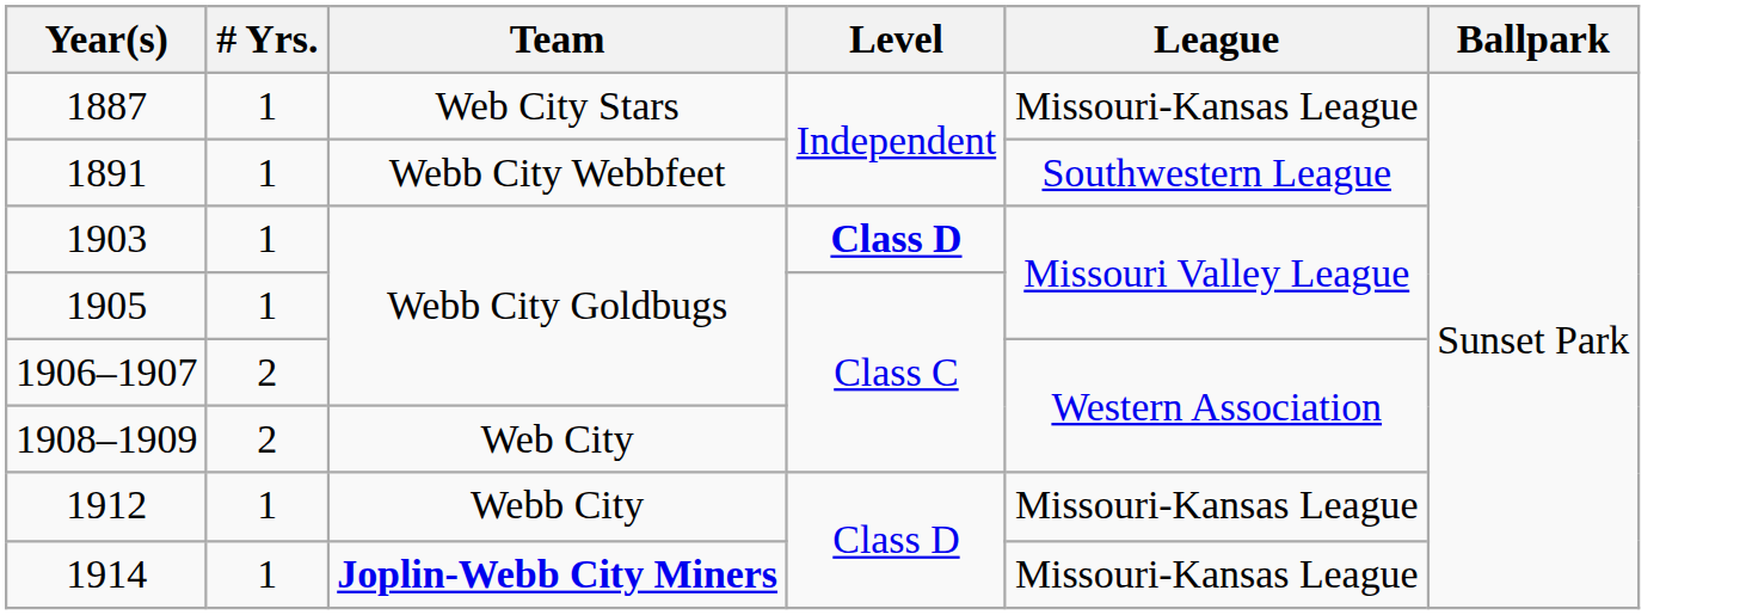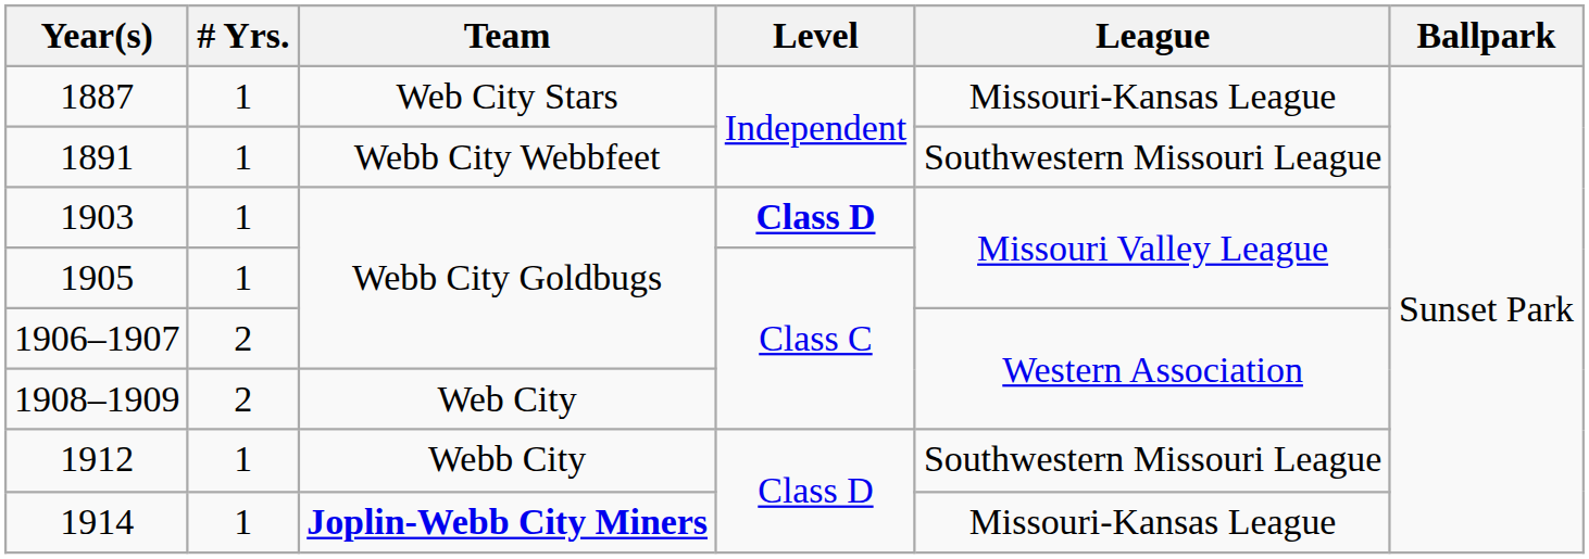 <table class="wikitable" style="text-align:center; font-size: 95%;">
 <tr>
 <th>Year(s)</th>
 <th># Yrs.</th>
 <th>Team</th>
 <th>Level</th>
 <th>League</th>
 <th>Ballpark</th>
 </tr>
 <tr>
 <td>1887</td>
 <td>1</td>
 <td>Web City Stars</td>
 <td rowspan=2><a href='#'>Independent</a></td>
 <td>Missouri-Kansas League</td>
 <td rowspan=8>Sunset Park</td>
 </tr>
 <tr>
 <td>1891</td>
 <td>1</td>
 <td>Webb City Webbfeet</td>
-<td><a href='#'>Southwestern League</a></td>
+<td>Southwestern Missouri League</td>
 </tr>
 <tr>
 <td>1903</td>
 <td>1</td>
 <td rowspan=3>Webb City Goldbugs</td>
 <td><strong><a href='#'>Class D</a></strong></td>
 <td rowspan=2><a href='#'>Missouri Valley League</a></td>
 </tr>
 <tr>
 <td>1905</td>
 <td>1</td>
 <td rowspan=3><a href='#'>Class C</a></td>
 </tr>
 <tr>
 <td>1906–1907</td>
 <td>2</td>
 <td Rowspan=2><a href='#'>Western Association</a></td>
 </tr>
 <tr>
 <td>1908–1909</td>
 <td>2</td>
 <td>Web City</td>
 </tr>
 <tr>
 <td>1912</td>
 <td>1</td>
 <td>Webb City</td>
 <td rowspan=2><a href='#'>Class D</a></td>
-<td>Missouri-Kansas League</td>
+<td>Southwestern Missouri League</td>
 </tr>
 <tr>
 <td>1914</td>
 <td>1</td>
 <td><strong><a href='#'>Joplin-Webb City Miners</a></strong></td>
 <td>Missouri-Kansas League</td>
 </tr>
 </table>
